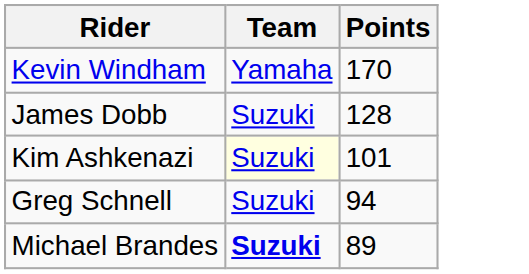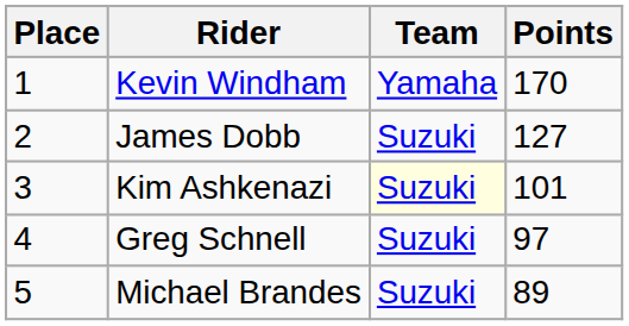 <table class="wikitable" style="font-size: 85%;">
 <tr>
+<th>Place</th>
 <th>Rider</th>
 <th>Team</th>
 <th>Points</th>
 </tr>
 <tr>
+<td>1</td>
 <td> <a href='#'>Kevin Windham</a></td>
 <td><a href='#'>Yamaha</a></td>
 <td>170</td>
 </tr>
 <tr>
+<td>2</td>
 <td> James Dobb</td>
 <td><a href='#'>Suzuki</a></td>
-<td>128</td>
+<td>127</td>
 </tr>
 <tr>
+<td>3</td>
 <td> Kim Ashkenazi</td>
 <td style="background: lightyellow;"><a href='#'>Suzuki</a></td>
 <td>101</td>
 </tr>
 <tr>
+<td>4</td>
 <td> Greg Schnell</td>
 <td><a href='#'>Suzuki</a></td>
-<td>94</td>
+<td>97</td>
 </tr>
 <tr>
+<td>5</td>
 <td> Michael Brandes</td>
-<td><strong><a href='#'>Suzuki</a></strong></td>
+<td><a href='#'>Suzuki</a></td>
 <td>89</td>
 </tr>
 </table>
